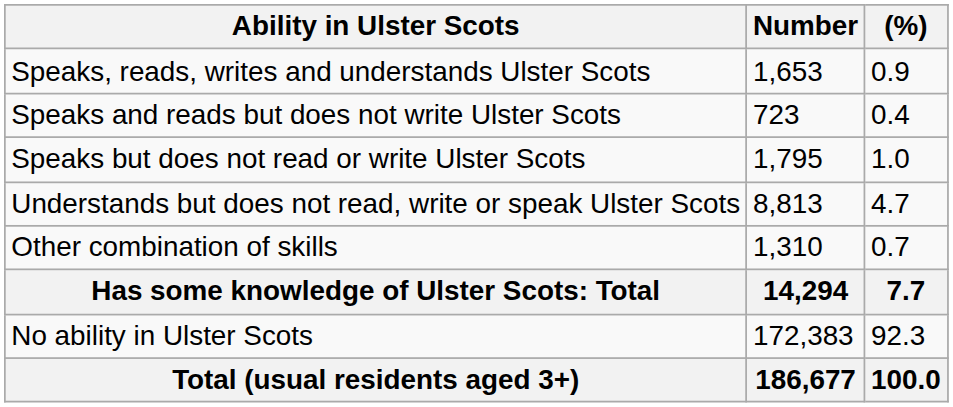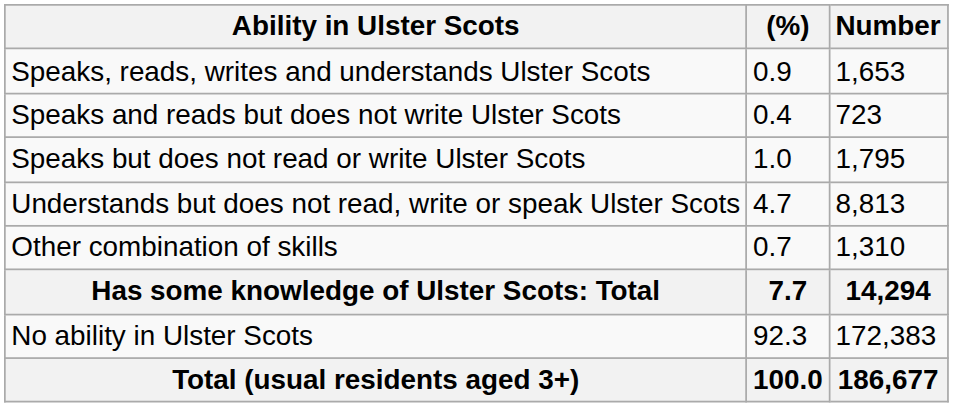 <table class="wikitable">
 <tr>
 <th>Ability in Ulster Scots</th>
+<th>(%)</th>
 <th>Number</th>
-<th>(%)</th>
 </tr>
 <tr>
 <td>Speaks, reads, writes and understands Ulster Scots</td>
+<td>0.9</td>
 <td>1,653</td>
-<td>0.9</td>
 </tr>
 <tr>
 <td>Speaks and reads but does not write Ulster Scots</td>
+<td>0.4</td>
 <td>723</td>
-<td>0.4</td>
 </tr>
 <tr>
 <td>Speaks but does not read or write Ulster Scots</td>
+<td>1.0</td>
 <td>1,795</td>
-<td>1.0</td>
 </tr>
 <tr>
 <td>Understands but does not read, write or speak Ulster Scots</td>
+<td>4.7</td>
 <td>8,813</td>
-<td>4.7</td>
 </tr>
 <tr>
 <td>Other combination of skills</td>
+<td>0.7</td>
 <td>1,310</td>
-<td>0.7</td>
 </tr>
 <tr>
 <th>Has some knowledge of Ulster Scots: Total</th>
+<th>7.7</th>
 <th>14,294</th>
-<th>7.7</th>
 </tr>
 <tr>
 <td>No ability in Ulster Scots</td>
+<td>92.3</td>
 <td>172,383</td>
-<td>92.3</td>
 </tr>
 <tr>
 <th>Total (usual residents aged 3+)</th>
+<th>100.0</th>
 <th>186,677</th>
-<th>100.0</th>
 </tr>
 </table>
